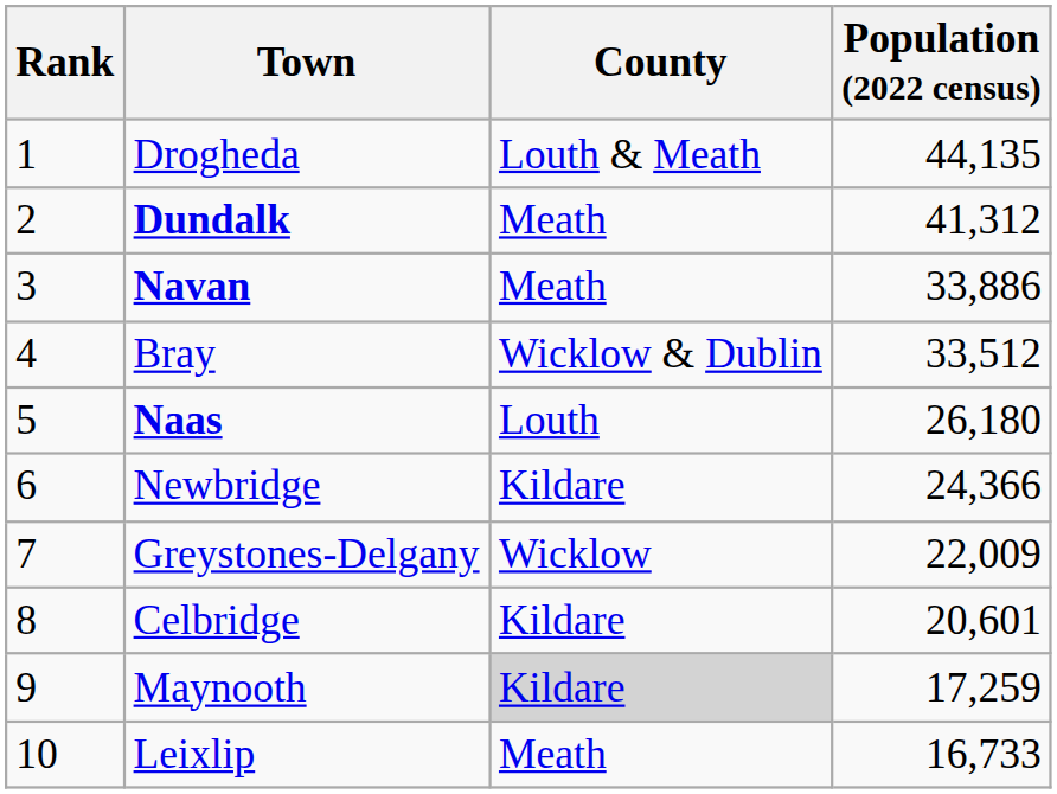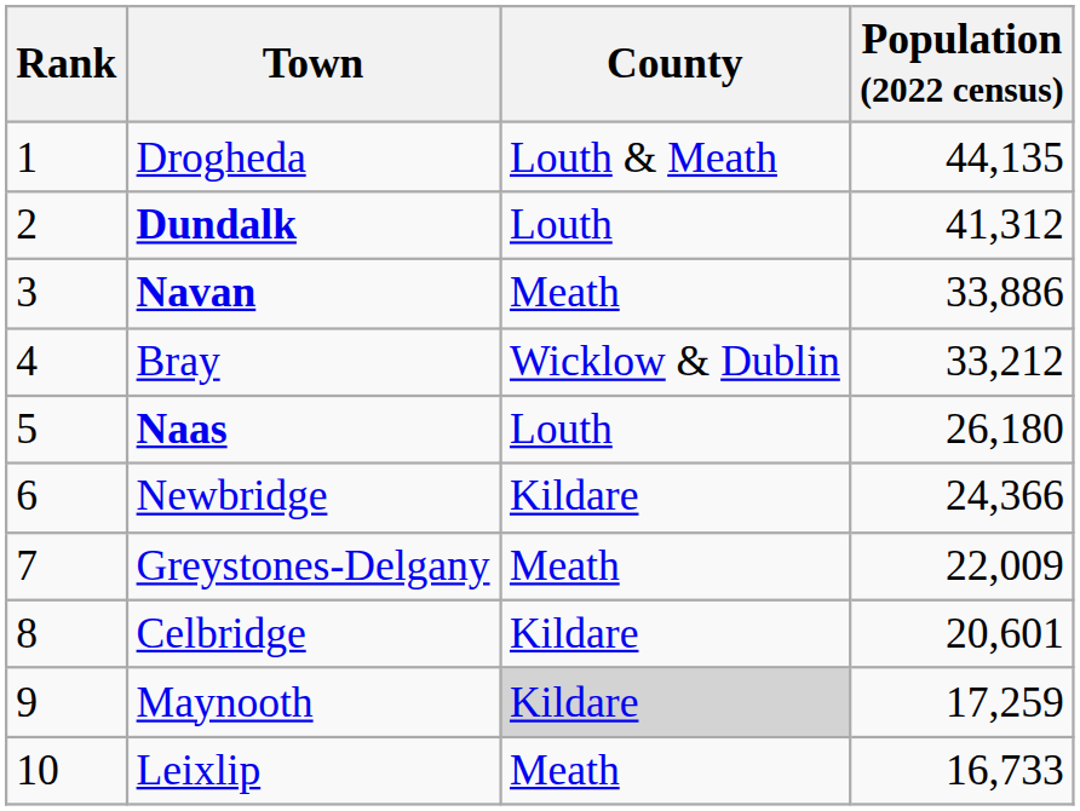 <table class="wikitable">
 <tr>
 <th>Rank</th>
 <th>Town</th>
 <th>County</th>
 <th>Population<br><small>(2022 census)</small></th>
 </tr>
 <tr>
 <td align=left>1</td>
 <td><a href='#'>Drogheda</a></td>
 <td><a href='#'>Louth</a> & <a href='#'>Meath</a></td>
 <td align=right>44,135</td>
 </tr>
 <tr>
 <td align=left>2</td>
 <td><strong><a href='#'>Dundalk</a></strong></td>
-<td><a href='#'>Meath</a></td>
+<td><a href='#'>Louth</a></td>
 <td align=right>41,312</td>
 </tr>
 <tr>
 <td align=left>3</td>
 <td><strong><a href='#'>Navan</a></strong></td>
 <td><a href='#'>Meath</a></td>
 <td align=right>33,886</td>
 </tr>
 <tr>
 <td align=left>4</td>
 <td><a href='#'>Bray</a></td>
 <td><a href='#'>Wicklow</a> & <a href='#'>Dublin</a></td>
-<td align=right>33,512</td>
+<td align=right>33,212</td>
 </tr>
 <tr>
 <td align=left>5</td>
 <td><strong><a href='#'>Naas</a></strong></td>
 <td><a href='#'>Louth</a></td>
 <td align=right>26,180</td>
 </tr>
 <tr>
 <td align=left>6</td>
 <td><a href='#'>Newbridge</a></td>
 <td><a href='#'>Kildare</a></td>
 <td align=right>24,366</td>
 </tr>
 <tr>
 <td align=left>7</td>
 <td><a href='#'>Greystones-Delgany</a></td>
-<td><a href='#'>Wicklow</a></td>
+<td><a href='#'>Meath</a></td>
 <td align=right>22,009</td>
 </tr>
 <tr>
 <td align=left>8</td>
 <td><a href='#'>Celbridge</a></td>
 <td><a href='#'>Kildare</a></td>
 <td align=right>20,601</td>
 </tr>
 <tr>
 <td align=left>9</td>
 <td><a href='#'>Maynooth</a></td>
 <td style="background: lightgrey;"><a href='#'>Kildare</a></td>
 <td align=right>17,259</td>
 </tr>
 <tr>
 <td align=left>10</td>
 <td><a href='#'>Leixlip</a></td>
 <td><a href='#'>Meath</a></td>
 <td align=right>16,733</td>
 </tr>
 </table>
